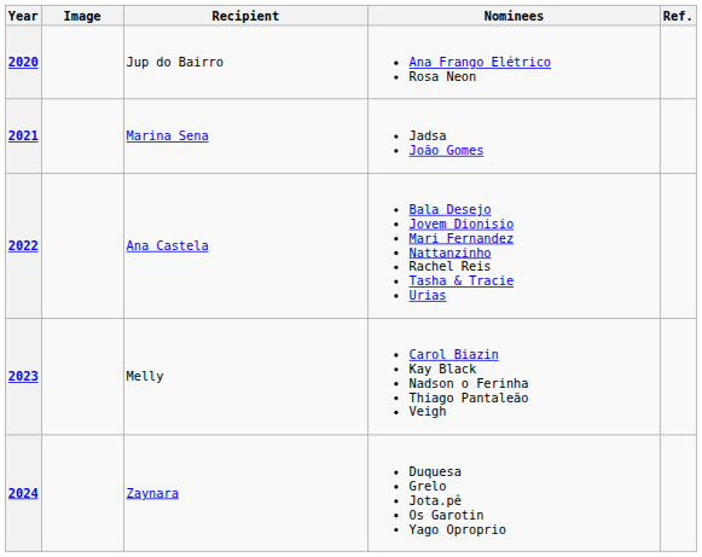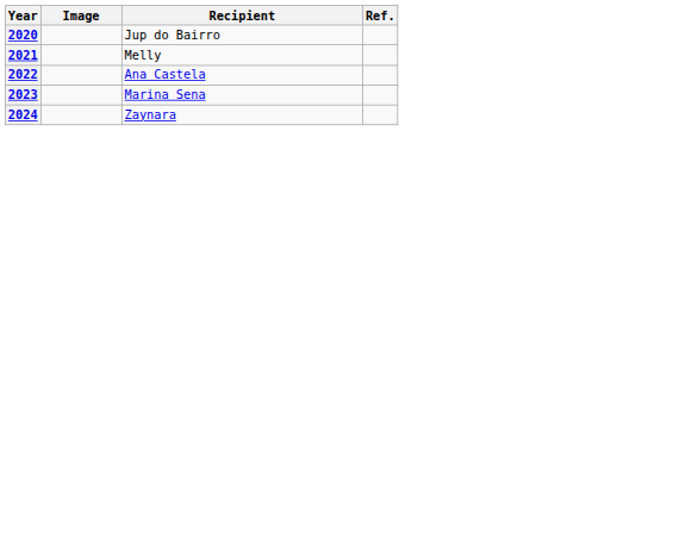 <table class="wikitable sortable">
 <tr>
 <th scope="col" bgcolor="#efefef">Year</th>
 <th scope="col" bgcolor="#efefef" width=80px>Image</th>
 <th scope="col" bgcolor="#efefef" width=250px>Recipient</th>
-<th scope="col" bgcolor="#efefef" width=300px class=unsortable>Nominees</th>
 <th scope="col" bgcolor="#efefef" class=unsortable>Ref.</th>
 </tr>
 <tr>
 <th scope="row"><a href='#'>2020</a></th>
 <td align="center"></td>
 <td>Jup do Bairro</td>
-<td><br><ul><li><a href='#'>Ana Frango Elétrico</a></li><li>Rosa Neon</li></ul></td>
 <td></td>
 </tr>
 <tr>
 <th scope="row"><a href='#'>2021</a></th>
 <td align="center"></td>
-<td><a href='#'>Marina Sena</a></td>
-<td><br><ul><li>Jadsa</li><li><a href='#'>João Gomes</a></li></ul></td>
+<td>Melly</td>
 <td></td>
 </tr>
 <tr>
 <th scope="row"><a href='#'>2022</a></th>
 <td align="center"></td>
 <td><a href='#'>Ana Castela</a></td>
-<td><br><ul><li><a href='#'>Bala Desejo</a></li><li><a href='#'>Jovem Dionisio</a></li><li><a href='#'>Mari Fernandez</a></li><li><a href='#'>Nattanzinho</a></li><li>Rachel Reis</li><li><a href='#'>Tasha & Tracie</a></li><li><a href='#'>Urias</a></li></ul></td>
 <td></td>
 </tr>
 <tr>
 <th scope="row"><a href='#'>2023</a></th>
 <td align="center"></td>
-<td>Melly</td>
-<td><br><ul><li><a href='#'>Carol Biazin</a></li><li>Kay Black</li><li>Nadson o Ferinha</li><li>Thiago Pantaleão</li><li>Veigh</li></ul></td>
+<td><a href='#'>Marina Sena</a></td>
 <td></td>
 </tr>
 <tr>
 <th scope="row"><a href='#'>2024</a></th>
 <td></td>
 <td><a href='#'>Zaynara</a></td>
-<td><br><ul><li>Duquesa</li><li>Grelo</li><li>Jota.pê</li><li>Os Garotin</li><li>Yago Oproprio</li></ul></td>
 <td></td>
 </tr>
 </table>
